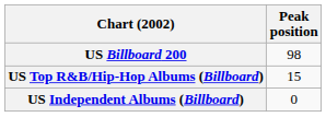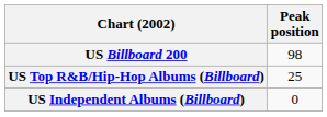 <table class="wikitable sortable plainrowheaders" style="text-align:center">
 <tr>
 <th scope="col">Chart (2002)</th>
 <th scope="col">Peak<br>position</th>
 </tr>
 <tr>
 <th scope="row">US <a href='#'><em>Billboard</em> 200</a></th>
 <td>98</td>
 </tr>
 <tr>
 <th scope="row">US <a href='#'>Top R&B/Hip-Hop Albums</a> (<em><a href='#'>Billboard</a></em>)</th>
-<td>15</td>
+<td>25</td>
 </tr>
 <tr>
 <th scope="row">US <a href='#'>Independent Albums</a> (<em><a href='#'>Billboard</a></em>)</th>
 <td>0</td>
 </tr>
 </table>
